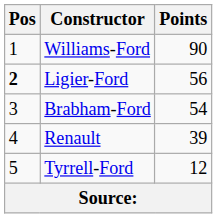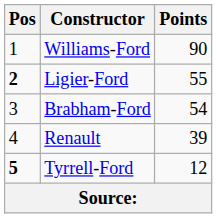 <table class="wikitable" style="font-size: 95%;">
 <tr>
 <th>Pos</th>
 <th>Constructor</th>
 <th>Points</th>
 </tr>
 <tr>
 <td>1</td>
 <td> <a href='#'>Williams</a>-<a href='#'>Ford</a></td>
 <td align="right">90</td>
 </tr>
 <tr>
 <td><strong>2</strong></td>
 <td> <a href='#'>Ligier</a>-<a href='#'>Ford</a></td>
-<td align="right">56</td>
+<td align="right">55</td>
 </tr>
 <tr>
 <td>3</td>
 <td> <a href='#'>Brabham</a>-<a href='#'>Ford</a></td>
 <td align="right">54</td>
 </tr>
 <tr>
 <td>4</td>
 <td> <a href='#'>Renault</a></td>
 <td align="right">39</td>
 </tr>
 <tr>
-<td>5</td>
+<td><strong>5</strong></td>
 <td> <a href='#'>Tyrrell</a>-<a href='#'>Ford</a></td>
 <td align="right">12</td>
 </tr>
 <tr>
 <th colspan=4>Source:</th>
 </tr>
 </table>
